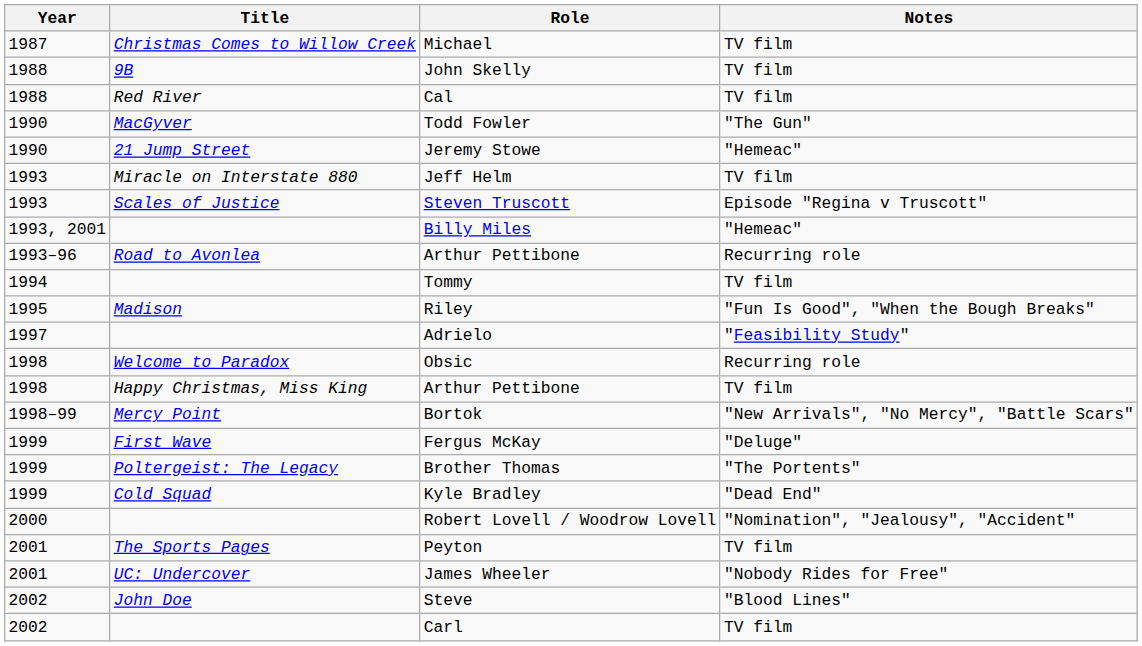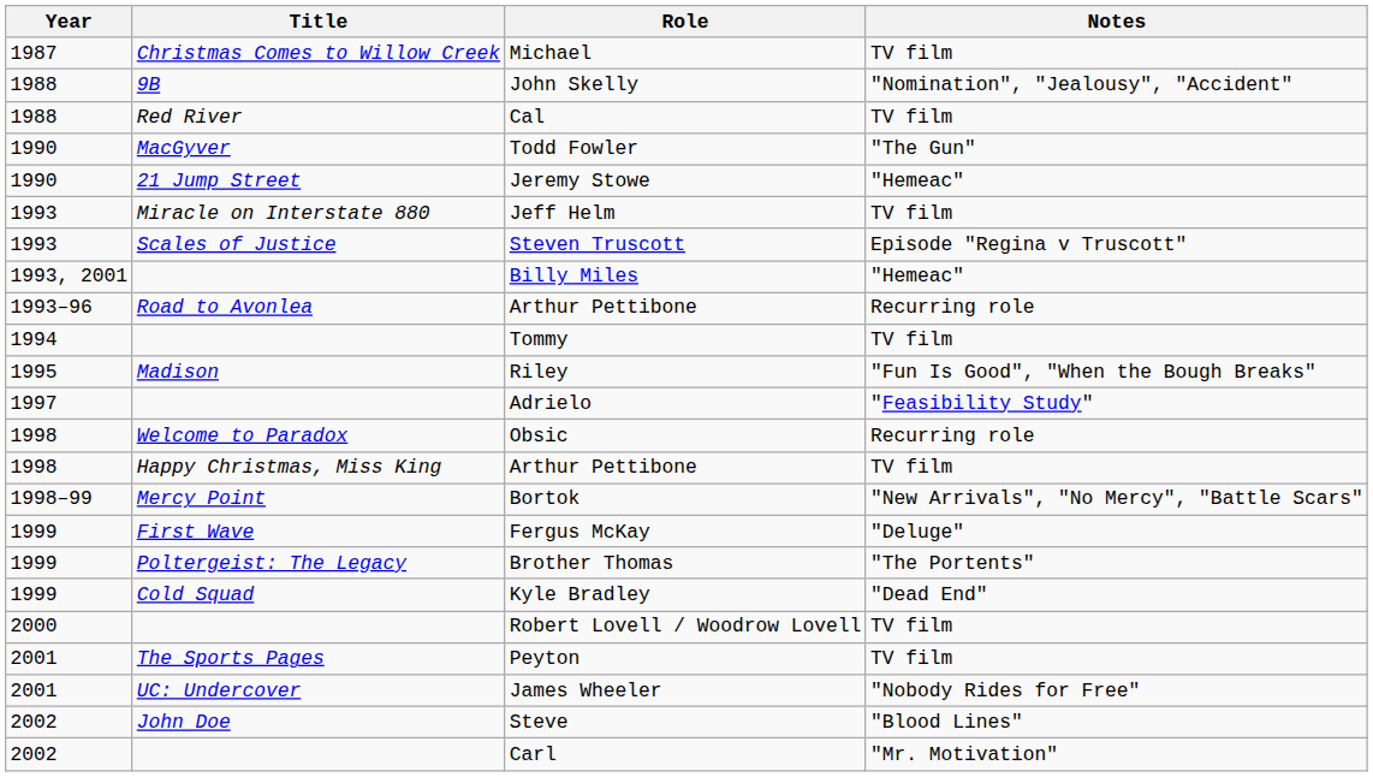 <table class="wikitable sortable">
 <tr>
 <th>Year</th>
 <th>Title</th>
 <th>Role</th>
 <th class="unsortable">Notes</th>
 </tr>
 <tr>
 <td>1987</td>
 <td><em><a href='#'>Christmas Comes to Willow Creek</a></em></td>
 <td>Michael</td>
 <td>TV film</td>
 </tr>
 <tr>
 <td>1988</td>
 <td><em><a href='#'>9B</a></em></td>
 <td>John Skelly</td>
-<td>TV film</td>
+<td>"Nomination", "Jealousy", "Accident"</td>
 </tr>
 <tr>
 <td>1988</td>
 <td><em>Red River</em></td>
 <td>Cal</td>
 <td>TV film</td>
 </tr>
 <tr>
 <td>1990</td>
 <td><em><a href='#'>MacGyver</a></em></td>
 <td>Todd Fowler</td>
 <td>"The Gun"</td>
 </tr>
 <tr>
 <td>1990</td>
 <td><em><a href='#'>21 Jump Street</a></em></td>
 <td>Jeremy Stowe</td>
 <td>"Hemeac"</td>
 </tr>
 <tr>
 <td>1993</td>
 <td><em>Miracle on Interstate 880</em></td>
 <td>Jeff Helm</td>
 <td>TV film</td>
 </tr>
 <tr>
 <td>1993</td>
 <td><em><a href='#'>Scales of Justice</a></em></td>
 <td><a href='#'>Steven Truscott</a></td>
 <td>Episode "Regina v Truscott"</td>
 </tr>
 <tr>
 <td>1993, 2001</td>
 <td><em></em></td>
 <td><a href='#'>Billy Miles</a></td>
 <td>"Hemeac"</td>
 </tr>
 <tr>
 <td>1993–96</td>
 <td><em><a href='#'>Road to Avonlea</a></em></td>
 <td>Arthur Pettibone</td>
 <td>Recurring role</td>
 </tr>
 <tr>
 <td>1994</td>
 <td><em></em></td>
 <td>Tommy</td>
 <td>TV film</td>
 </tr>
 <tr>
 <td>1995</td>
 <td><em><a href='#'>Madison</a></em></td>
 <td>Riley</td>
 <td>"Fun Is Good", "When the Bough Breaks"</td>
 </tr>
 <tr>
 <td>1997</td>
 <td><em></em></td>
 <td>Adrielo</td>
 <td>"<a href='#'>Feasibility Study</a>"</td>
 </tr>
 <tr>
 <td>1998</td>
 <td><em><a href='#'>Welcome to Paradox</a></em></td>
 <td>Obsic</td>
 <td>Recurring role</td>
 </tr>
 <tr>
 <td>1998</td>
 <td><em>Happy Christmas, Miss King</em></td>
 <td>Arthur Pettibone</td>
 <td>TV film</td>
 </tr>
 <tr>
 <td>1998–99</td>
 <td><em><a href='#'>Mercy Point</a></em></td>
 <td>Bortok</td>
 <td>"New Arrivals", "No Mercy", "Battle Scars"</td>
 </tr>
 <tr>
 <td>1999</td>
 <td><em><a href='#'>First Wave</a></em></td>
 <td>Fergus McKay</td>
 <td>"Deluge"</td>
 </tr>
 <tr>
 <td>1999</td>
 <td><em><a href='#'>Poltergeist: The Legacy</a></em></td>
 <td>Brother Thomas</td>
 <td>"The Portents"</td>
 </tr>
 <tr>
 <td>1999</td>
 <td><em><a href='#'>Cold Squad</a></em></td>
 <td>Kyle Bradley</td>
 <td>"Dead End"</td>
 </tr>
 <tr>
 <td>2000</td>
 <td><em></em></td>
 <td>Robert Lovell / Woodrow Lovell</td>
-<td>"Nomination", "Jealousy", "Accident"</td>
+<td>TV film</td>
 </tr>
 <tr>
 <td>2001</td>
 <td data-sort-value="Sports Pages, The"><em><a href='#'>The Sports Pages</a></em></td>
 <td>Peyton</td>
 <td>TV film</td>
 </tr>
 <tr>
 <td>2001</td>
 <td><em><a href='#'>UC: Undercover</a></em></td>
 <td>James Wheeler</td>
 <td>"Nobody Rides for Free"</td>
 </tr>
 <tr>
 <td>2002</td>
 <td><em><a href='#'>John Doe</a></em></td>
 <td>Steve</td>
 <td>"Blood Lines"</td>
 </tr>
 <tr>
 <td>2002</td>
 <td><em></em></td>
 <td>Carl</td>
-<td>TV film</td>
+<td>"Mr. Motivation"</td>
 </tr>
 </table>
